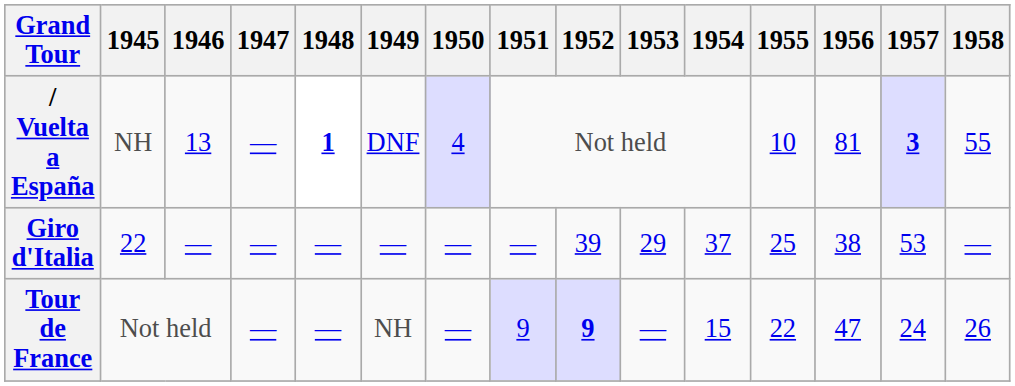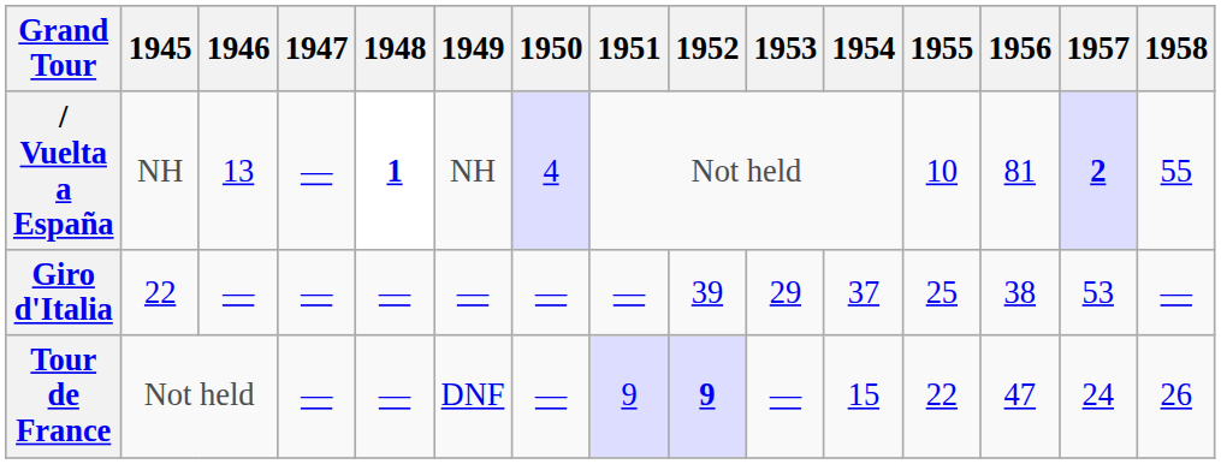 <table class="wikitable plainrowheaders">
 <tr>
 <th scope="col"><a href='#'>Grand Tour</a></th>
 <th scope="col">1945</th>
 <th scope="col">1946</th>
 <th scope="col">1947</th>
 <th scope="col">1948</th>
 <th scope="col">1949</th>
 <th scope="col">1950</th>
 <th scope="col">1951</th>
 <th scope="col">1952</th>
 <th scope="col">1953</th>
 <th scope="col">1954</th>
 <th scope="col">1955</th>
 <th scope="col">1956</th>
 <th scope="col">1957</th>
 <th scope="col">1958</th>
 </tr>
 <tr style="text-align:center;">
 <th scope="row">/ <a href='#'>Vuelta a España</a></th>
 <td style="color:#4d4d4d;">NH</td>
 <td><a href='#'>13</a></td>
 <td><a href='#'>—</a></td>
 <td style="background:white;"><a href='#'><strong>1</strong></a></td>
-<td><a href='#'>DNF</a></td>
+<td style="color:#4d4d4d;">NH</td>
 <td style="background:#ddddff;"><a href='#'>4</a></td>
 <td style="color:#4d4d4d;" colspan=4>Not held</td>
 <td><a href='#'>10</a></td>
 <td><a href='#'>81</a></td>
-<td style="background:#ddddff;"><a href='#'><strong>3</strong></a></td>
+<td style="background:#ddddff;"><a href='#'><strong>2</strong></a></td>
 <td><a href='#'>55</a></td>
 </tr>
 <tr style="text-align:center;">
 <th scope="row"> <a href='#'>Giro d'Italia</a></th>
 <td><a href='#'>22</a></td>
 <td><a href='#'>—</a></td>
 <td><a href='#'>—</a></td>
 <td><a href='#'>—</a></td>
 <td><a href='#'>—</a></td>
 <td><a href='#'>—</a></td>
 <td><a href='#'>—</a></td>
 <td><a href='#'>39</a></td>
 <td><a href='#'>29</a></td>
 <td><a href='#'>37</a></td>
 <td><a href='#'>25</a></td>
 <td><a href='#'>38</a></td>
 <td><a href='#'>53</a></td>
 <td><a href='#'>—</a></td>
 </tr>
 <tr style="text-align:center;">
 <th scope="row"> <a href='#'>Tour de France</a></th>
 <td style="color:#4d4d4d;" colspan=2>Not held</td>
 <td><a href='#'>—</a></td>
 <td><a href='#'>—</a></td>
-<td style="color:#4d4d4d;">NH</td>
+<td><a href='#'>DNF</a></td>
 <td><a href='#'>—</a></td>
 <td style="background:#ddddff;"><a href='#'>9</a></td>
 <td style="background:#ddddff;"><a href='#'><strong>9</strong></a></td>
 <td><a href='#'>—</a></td>
 <td><a href='#'>15</a></td>
 <td><a href='#'>22</a></td>
 <td><a href='#'>47</a></td>
 <td><a href='#'>24</a></td>
 <td><a href='#'>26</a></td>
 </tr>
 </table>
